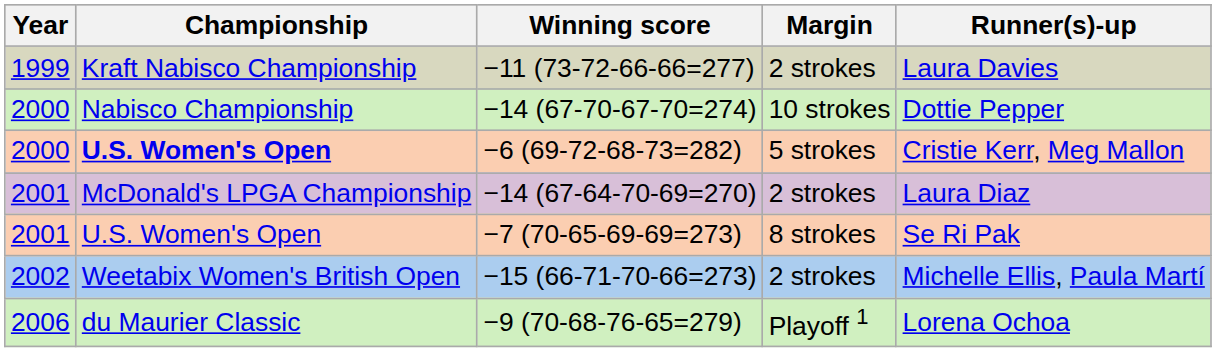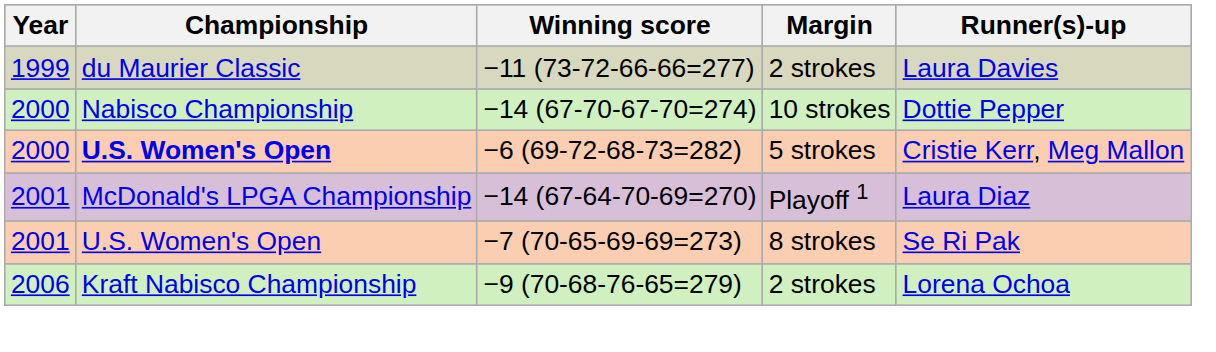 <table class="wikitable">
 <tr>
 <th>Year</th>
 <th>Championship</th>
 <th>Winning score</th>
 <th>Margin</th>
 <th>Runner(s)-up</th>
 </tr>
 <tr style="background:#D8D8BF;">
 <td><a href='#'>1999</a></td>
-<td><a href='#'>Kraft Nabisco Championship</a></td>
+<td><a href='#'>du Maurier Classic</a></td>
 <td>−11 (73-72-66-66=277)</td>
 <td>2 strokes</td>
 <td> <a href='#'>Laura Davies</a></td>
 </tr>
 <tr style="background:#D0F0C0;">
 <td><a href='#'>2000</a></td>
 <td><a href='#'>Nabisco Championship</a></td>
 <td>−14 (67-70-67-70=274)</td>
 <td>10 strokes</td>
 <td> <a href='#'>Dottie Pepper</a></td>
 </tr>
 <tr style="background:#FBCEB1;">
 <td><a href='#'>2000</a></td>
 <td><strong><a href='#'>U.S. Women's Open</a></strong></td>
 <td>−6 (69-72-68-73=282)</td>
 <td>5 strokes</td>
 <td> <a href='#'>Cristie Kerr</a>,  <a href='#'>Meg Mallon</a></td>
 </tr>
 <tr style="background:#D8BFD8;">
 <td><a href='#'>2001</a></td>
 <td><a href='#'>McDonald's LPGA Championship</a></td>
 <td>−14 (67-64-70-69=270)</td>
-<td>2 strokes</td>
+<td>Playoff <sup>1</sup></td>
 <td> <a href='#'>Laura Diaz</a></td>
 </tr>
 <tr style="background:#FBCEB1;">
 <td><a href='#'>2001</a></td>
 <td><a href='#'>U.S. Women's Open</a></td>
 <td>−7 (70-65-69-69=273)</td>
 <td>8 strokes</td>
 <td> <a href='#'>Se Ri Pak</a></td>
 </tr>
-<tr style="background:#ABCDEF;">
-<td><a href='#'>2002</a></td>
-<td><a href='#'>Weetabix Women's British Open</a></td>
-<td>−15 (66-71-70-66=273)</td>
-<td>2 strokes</td>
-<td> <a href='#'>Michelle Ellis</a>,  <a href='#'>Paula Martí</a></td>
-</tr>
 <tr style="background:#D0F0C0;">
 <td><a href='#'>2006</a></td>
-<td><a href='#'>du Maurier Classic</a></td>
+<td><a href='#'>Kraft Nabisco Championship</a></td>
 <td>−9 (70-68-76-65=279)</td>
-<td>Playoff <sup>1</sup></td>
+<td>2 strokes</td>
 <td> <a href='#'>Lorena Ochoa</a></td>
 </tr>
 </table>
